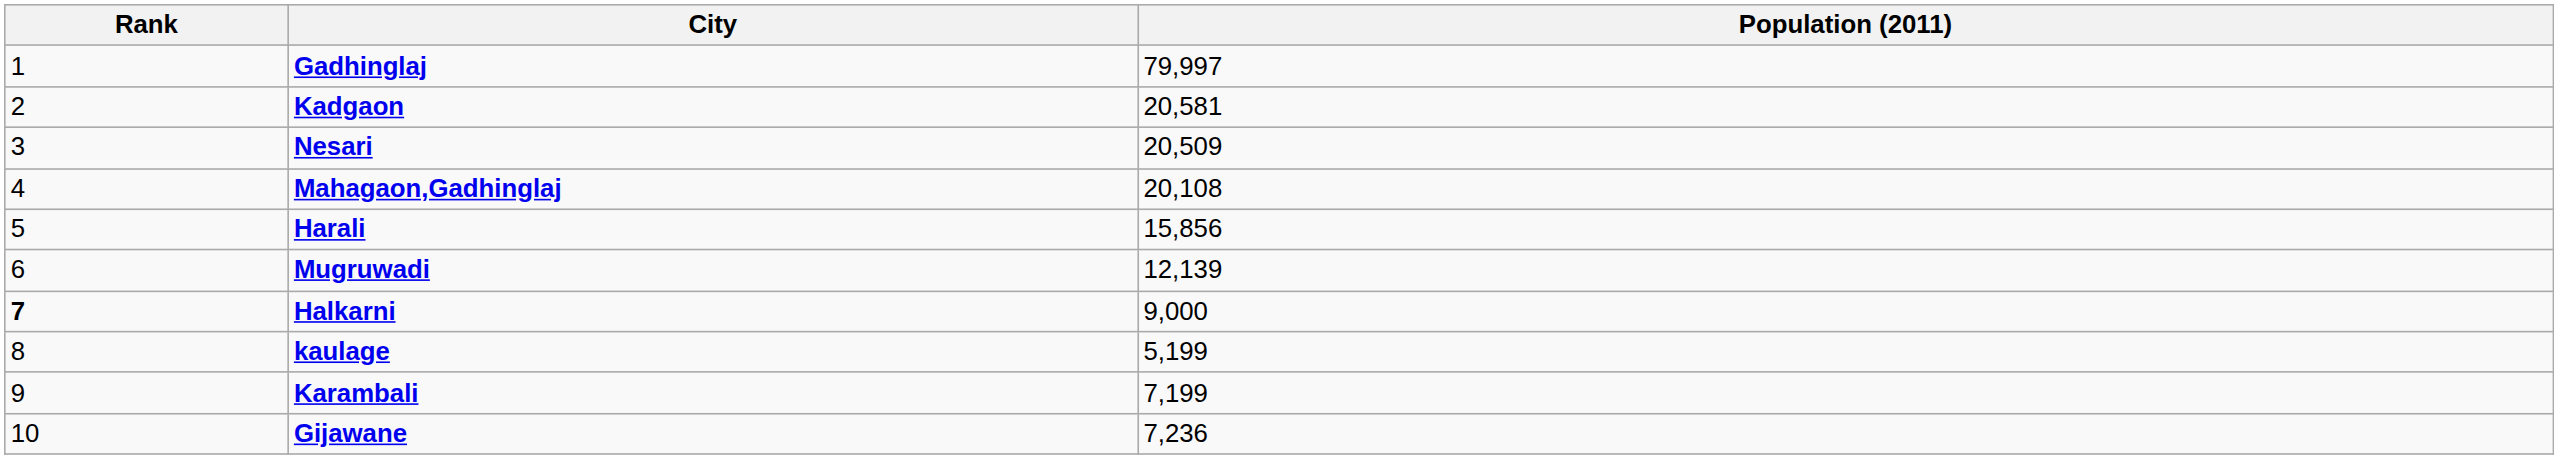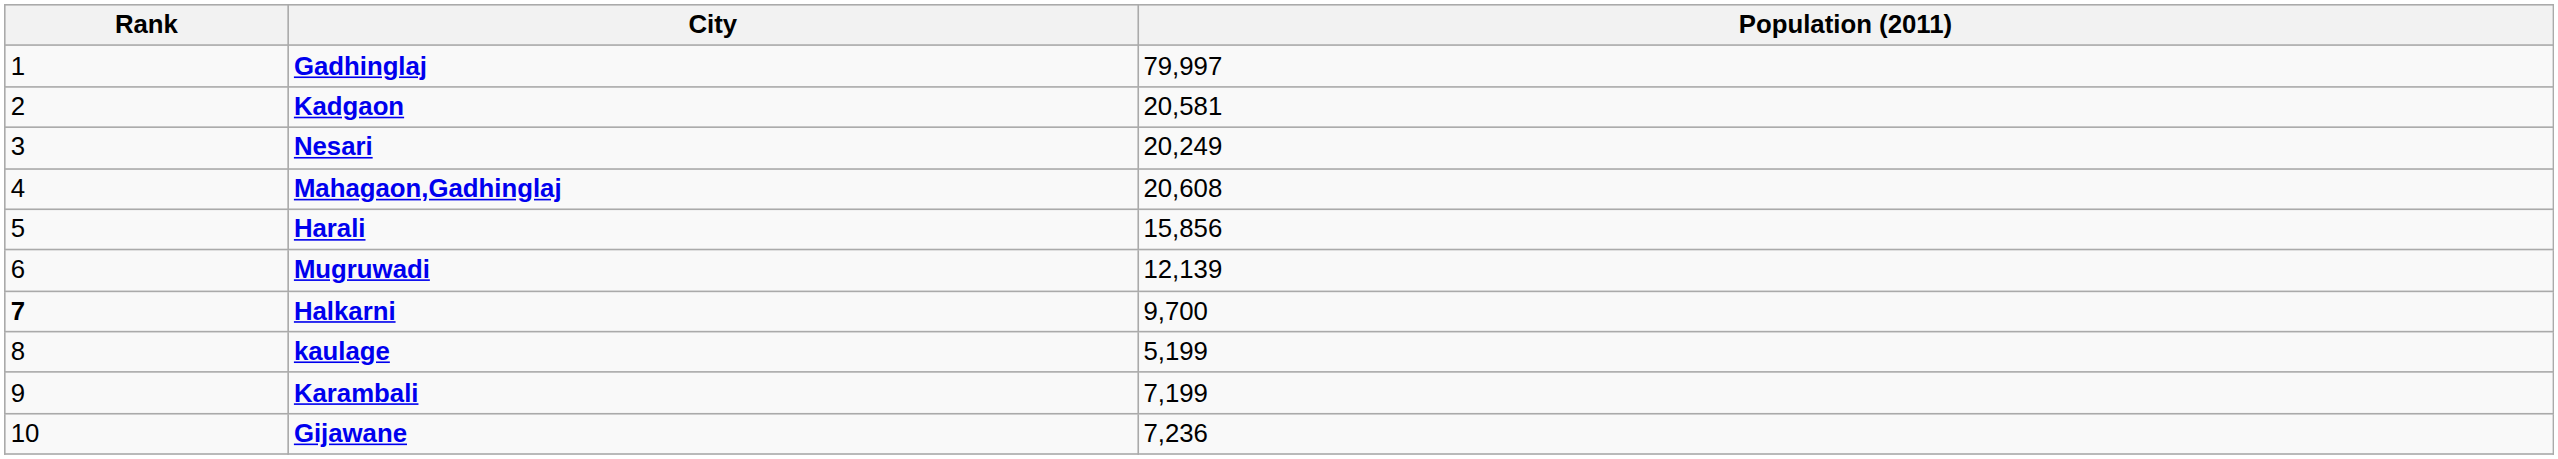 <table class="wikitable sortable" style="width:100%;" style="text-align:center;">
 <tr>
 <th width=5%>Rank</th>
 <th style="width:15%;">City</th>
 <th style="width:25%;">Population (2011)</th>
 </tr>
 <tr>
 <td>1</td>
 <td><strong><a href='#'>Gadhinglaj</a></strong></td>
 <td>79,997</td>
 </tr>
 <tr>
 <td>2</td>
 <td><strong><a href='#'>Kadgaon</a></strong></td>
 <td>20,581</td>
 </tr>
 <tr>
 <td>3</td>
 <td><strong><a href='#'>Nesari</a></strong></td>
-<td>20,509</td>
+<td>20,249</td>
 </tr>
 <tr>
 <td>4</td>
 <td><strong><a href='#'>Mahagaon,Gadhinglaj</a></strong></td>
-<td>20,108</td>
+<td>20,608</td>
 </tr>
 <tr>
 <td>5</td>
 <td><strong><a href='#'>Harali</a></strong></td>
 <td>15,856</td>
 </tr>
 <tr>
 <td>6</td>
 <td><strong><a href='#'>Mugruwadi</a></strong></td>
 <td>12,139</td>
 </tr>
 <tr>
 <td><strong>7</strong></td>
 <td><strong><a href='#'>Halkarni</a></strong></td>
-<td>9,000</td>
+<td>9,700</td>
 </tr>
 <tr>
 <td>8</td>
 <td><strong><a href='#'>kaulage</a></strong></td>
 <td>5,199</td>
 </tr>
 <tr>
 <td>9</td>
 <td><strong><a href='#'>Karambali</a></strong></td>
 <td>7,199</td>
 </tr>
 <tr>
 <td>10</td>
 <td><strong><a href='#'>Gijawane</a></strong></td>
 <td>7,236</td>
 </tr>
 </table>
